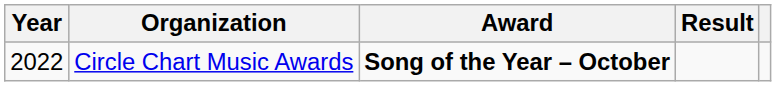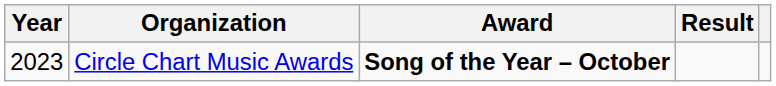 <table class="wikitable">
 <tr>
 <th>Year</th>
 <th>Organization</th>
 <th>Award</th>
 <th>Result</th>
 <th></th>
 </tr>
 <tr>
-<td style="text-align:center">2022</td>
+<td style="text-align:center">2023</td>
 <td><a href='#'>Circle Chart Music Awards</a></td>
 <td><strong>Song of the Year – October</strong></td>
 <td></td>
 <td style="text-align:center"></td>
 </tr>
 </table>
